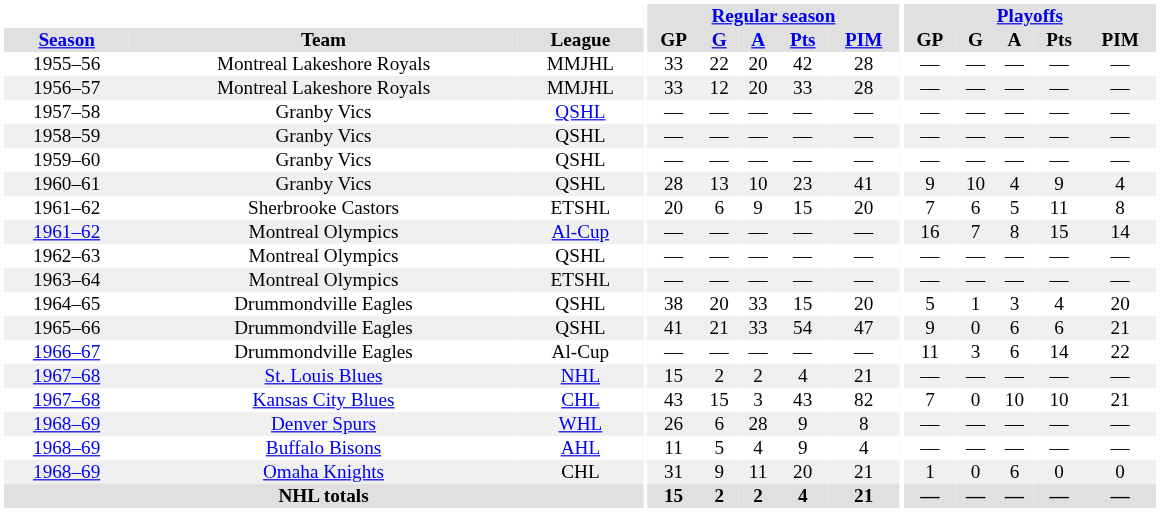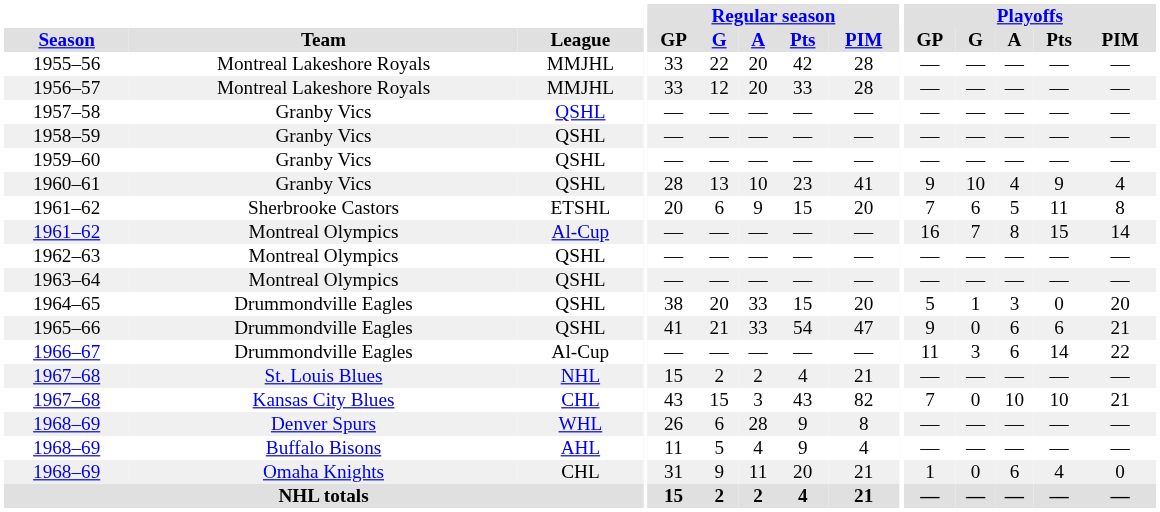 <table border="0" cellpadding="1" cellspacing="0" style="text-align:center; width:60em">
 <tr bgcolor="#e0e0e0">
 <th colspan="3" bgcolor="#ffffff"></th>
 <th rowspan="100" bgcolor="#ffffff"></th>
 <th colspan="5"><a href='#'>Regular season</a></th>
 <th rowspan="100" bgcolor="#ffffff"></th>
 <th colspan="5"><a href='#'>Playoffs</a></th>
 </tr>
 <tr bgcolor="#e0e0e0">
 <th><a href='#'>Season</a></th>
 <th>Team</th>
 <th>League</th>
 <th>GP</th>
 <th><a href='#'>G</a></th>
 <th><a href='#'>A</a></th>
 <th><a href='#'>Pts</a></th>
 <th><a href='#'>PIM</a></th>
 <th>GP</th>
 <th>G</th>
 <th>A</th>
 <th>Pts</th>
 <th>PIM</th>
 </tr>
 <tr>
 <td>1955–56</td>
 <td>Montreal Lakeshore Royals</td>
 <td>MMJHL</td>
 <td>33</td>
 <td>22</td>
 <td>20</td>
 <td>42</td>
 <td>28</td>
 <td>—</td>
 <td>—</td>
 <td>—</td>
 <td>—</td>
 <td>—</td>
 </tr>
 <tr bgcolor="#f0f0f0">
 <td>1956–57</td>
 <td>Montreal Lakeshore Royals</td>
 <td>MMJHL</td>
 <td>33</td>
 <td>12</td>
 <td>20</td>
 <td>33</td>
 <td>28</td>
 <td>—</td>
 <td>—</td>
 <td>—</td>
 <td>—</td>
 <td>—</td>
 </tr>
 <tr>
 <td>1957–58</td>
 <td>Granby Vics</td>
 <td><a href='#'>QSHL</a></td>
 <td>—</td>
 <td>—</td>
 <td>—</td>
 <td>—</td>
 <td>—</td>
 <td>—</td>
 <td>—</td>
 <td>—</td>
 <td>—</td>
 <td>—</td>
 </tr>
 <tr bgcolor="#f0f0f0">
 <td>1958–59</td>
 <td>Granby Vics</td>
 <td>QSHL</td>
 <td>—</td>
 <td>—</td>
 <td>—</td>
 <td>—</td>
 <td>—</td>
 <td>—</td>
 <td>—</td>
 <td>—</td>
 <td>—</td>
 <td>—</td>
 </tr>
 <tr>
 <td>1959–60</td>
 <td>Granby Vics</td>
 <td>QSHL</td>
 <td>—</td>
 <td>—</td>
 <td>—</td>
 <td>—</td>
 <td>—</td>
 <td>—</td>
 <td>—</td>
 <td>—</td>
 <td>—</td>
 <td>—</td>
 </tr>
 <tr bgcolor="#f0f0f0">
 <td>1960–61</td>
 <td>Granby Vics</td>
 <td>QSHL</td>
 <td>28</td>
 <td>13</td>
 <td>10</td>
 <td>23</td>
 <td>41</td>
 <td>9</td>
 <td>10</td>
 <td>4</td>
 <td>9</td>
 <td>4</td>
 </tr>
 <tr>
 <td>1961–62</td>
 <td>Sherbrooke Castors</td>
 <td>ETSHL</td>
 <td>20</td>
 <td>6</td>
 <td>9</td>
 <td>15</td>
 <td>20</td>
 <td>7</td>
 <td>6</td>
 <td>5</td>
 <td>11</td>
 <td>8</td>
 </tr>
 <tr bgcolor="#f0f0f0">
 <td><a href='#'>1961–62</a></td>
 <td>Montreal Olympics</td>
 <td><a href='#'>Al-Cup</a></td>
 <td>—</td>
 <td>—</td>
 <td>—</td>
 <td>—</td>
 <td>—</td>
 <td>16</td>
 <td>7</td>
 <td>8</td>
 <td>15</td>
 <td>14</td>
 </tr>
 <tr>
 <td>1962–63</td>
 <td>Montreal Olympics</td>
 <td>QSHL</td>
 <td>—</td>
 <td>—</td>
 <td>—</td>
 <td>—</td>
 <td>—</td>
 <td>—</td>
 <td>—</td>
 <td>—</td>
 <td>—</td>
 <td>—</td>
 </tr>
 <tr bgcolor="#f0f0f0">
 <td>1963–64</td>
 <td>Montreal Olympics</td>
-<td>ETSHL</td>
+<td>QSHL</td>
 <td>—</td>
 <td>—</td>
 <td>—</td>
 <td>—</td>
 <td>—</td>
 <td>—</td>
 <td>—</td>
 <td>—</td>
 <td>—</td>
 <td>—</td>
 </tr>
 <tr>
 <td>1964–65</td>
 <td>Drummondville Eagles</td>
 <td>QSHL</td>
 <td>38</td>
 <td>20</td>
 <td>33</td>
 <td>15</td>
 <td>20</td>
 <td>5</td>
 <td>1</td>
 <td>3</td>
-<td>4</td>
+<td>0</td>
 <td>20</td>
 </tr>
 <tr bgcolor="#f0f0f0">
 <td>1965–66</td>
 <td>Drummondville Eagles</td>
 <td>QSHL</td>
 <td>41</td>
 <td>21</td>
 <td>33</td>
 <td>54</td>
 <td>47</td>
 <td>9</td>
 <td>0</td>
 <td>6</td>
 <td>6</td>
 <td>21</td>
 </tr>
 <tr>
 <td><a href='#'>1966–67</a></td>
 <td>Drummondville Eagles</td>
 <td>Al-Cup</td>
 <td>—</td>
 <td>—</td>
 <td>—</td>
 <td>—</td>
 <td>—</td>
 <td>11</td>
 <td>3</td>
 <td>6</td>
 <td>14</td>
 <td>22</td>
 </tr>
 <tr bgcolor="#f0f0f0">
 <td><a href='#'>1967–68</a></td>
 <td><a href='#'>St. Louis Blues</a></td>
 <td><a href='#'>NHL</a></td>
 <td>15</td>
 <td>2</td>
 <td>2</td>
 <td>4</td>
 <td>21</td>
 <td>—</td>
 <td>—</td>
 <td>—</td>
 <td>—</td>
 <td>—</td>
 </tr>
 <tr>
 <td><a href='#'>1967–68</a></td>
 <td><a href='#'>Kansas City Blues</a></td>
 <td><a href='#'>CHL</a></td>
 <td>43</td>
 <td>15</td>
 <td>3</td>
 <td>43</td>
 <td>82</td>
 <td>7</td>
 <td>0</td>
 <td>10</td>
 <td>10</td>
 <td>21</td>
 </tr>
 <tr bgcolor="#f0f0f0">
 <td><a href='#'>1968–69</a></td>
 <td><a href='#'>Denver Spurs</a></td>
 <td><a href='#'>WHL</a></td>
 <td>26</td>
 <td>6</td>
 <td>28</td>
 <td>9</td>
 <td>8</td>
 <td>—</td>
 <td>—</td>
 <td>—</td>
 <td>—</td>
 <td>—</td>
 </tr>
 <tr>
 <td><a href='#'>1968–69</a></td>
 <td><a href='#'>Buffalo Bisons</a></td>
 <td><a href='#'>AHL</a></td>
 <td>11</td>
 <td>5</td>
 <td>4</td>
 <td>9</td>
 <td>4</td>
 <td>—</td>
 <td>—</td>
 <td>—</td>
 <td>—</td>
 <td>—</td>
 </tr>
 <tr bgcolor="#f0f0f0">
 <td><a href='#'>1968–69</a></td>
 <td><a href='#'>Omaha Knights</a></td>
 <td>CHL</td>
 <td>31</td>
 <td>9</td>
 <td>11</td>
 <td>20</td>
 <td>21</td>
 <td>1</td>
 <td>0</td>
 <td>6</td>
-<td>0</td>
+<td>4</td>
 <td>0</td>
 </tr>
 <tr bgcolor="#e0e0e0">
 <th colspan="3">NHL totals</th>
 <th>15</th>
 <th>2</th>
 <th>2</th>
 <th>4</th>
 <th>21</th>
 <th>—</th>
 <th>—</th>
 <th>—</th>
 <th>—</th>
 <th>—</th>
 </tr>
 </table>
